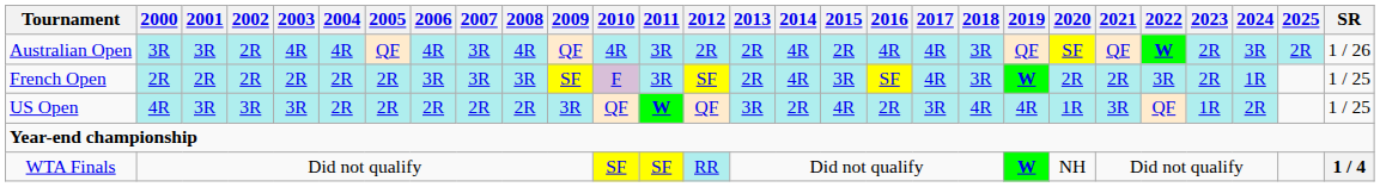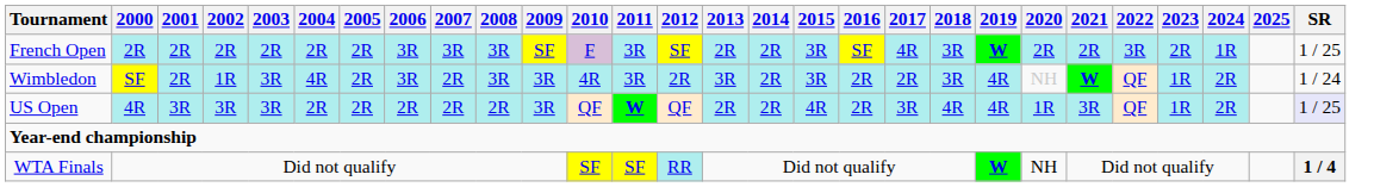 <table class="wikitable" style="text-align:center">
 <tr>
 <th>Tournament</th>
 <th><a href='#'>2000</a></th>
 <th><a href='#'>2001</a></th>
 <th><a href='#'>2002</a></th>
 <th><a href='#'>2003</a></th>
 <th><a href='#'>2004</a></th>
 <th><a href='#'>2005</a></th>
 <th><a href='#'>2006</a></th>
 <th><a href='#'>2007</a></th>
 <th><a href='#'>2008</a></th>
 <th><a href='#'>2009</a></th>
 <th><a href='#'>2010</a></th>
 <th><a href='#'>2011</a></th>
 <th><a href='#'>2012</a></th>
 <th><a href='#'>2013</a></th>
 <th><a href='#'>2014</a></th>
 <th><a href='#'>2015</a></th>
 <th><a href='#'>2016</a></th>
 <th><a href='#'>2017</a></th>
 <th><a href='#'>2018</a></th>
 <th><a href='#'>2019</a></th>
 <th><a href='#'>2020</a></th>
 <th><a href='#'>2021</a></th>
 <th><a href='#'>2022</a></th>
 <th><a href='#'>2023</a></th>
 <th><a href='#'>2024</a></th>
 <th><a href='#'>2025</a></th>
 <th>SR</th>
 </tr>
 <tr>
-<td align="left"><a href='#'>Australian Open</a></td>
-<td style="background:#afeeee;"><a href='#'>3R</a></td>
-<td style="background:#afeeee;"><a href='#'>3R</a></td>
-<td style="background:#afeeee;"><a href='#'>2R</a></td>
-<td style="background:#afeeee;"><a href='#'>4R</a></td>
-<td style="background:#afeeee;"><a href='#'>4R</a></td>
-<td style="background:#ffebcd;"><a href='#'>QF</a></td>
-<td style="background:#afeeee;"><a href='#'>4R</a></td>
-<td style="background:#afeeee;"><a href='#'>3R</a></td>
-<td style="background:#afeeee;"><a href='#'>4R</a></td>
-<td style="background:#ffebcd;"><a href='#'>QF</a></td>
-<td style="background:#afeeee;"><a href='#'>4R</a></td>
-<td style="background:#afeeee;"><a href='#'>3R</a></td>
-<td style="background:#afeeee;"><a href='#'>2R</a></td>
-<td style="background:#afeeee;"><a href='#'>2R</a></td>
-<td style="background:#afeeee;"><a href='#'>4R</a></td>
-<td style="background:#afeeee;"><a href='#'>2R</a></td>
-<td style="background:#afeeee;"><a href='#'>4R</a></td>
-<td style="background:#afeeee;"><a href='#'>4R</a></td>
-<td style="background:#afeeee;"><a href='#'>3R</a></td>
-<td style="background:#ffebcd;"><a href='#'>QF</a></td>
-<td style="background:yellow;"><a href='#'>SF</a></td>
-<td style="background:#ffebcd;"><a href='#'>QF</a></td>
-<td bgcolor="lime"><a href='#'><strong>W</strong></a></td>
-<td style="background:#afeeee;"><a href='#'>2R</a></td>
-<td style="background:#afeeee;"><a href='#'>3R</a></td>
-<td style="background:#afeeee;"><a href='#'>2R</a></td>
-<td>1 / 26</td>
-</tr>
-<tr>
 <td align="left"><a href='#'>French Open</a></td>
 <td style="background:#afeeee;"><a href='#'>2R</a></td>
 <td style="background:#afeeee;"><a href='#'>2R</a></td>
 <td style="background:#afeeee;"><a href='#'>2R</a></td>
 <td style="background:#afeeee;"><a href='#'>2R</a></td>
 <td style="background:#afeeee;"><a href='#'>2R</a></td>
 <td style="background:#afeeee;"><a href='#'>2R</a></td>
 <td style="background:#afeeee;"><a href='#'>3R</a></td>
 <td style="background:#afeeee;"><a href='#'>3R</a></td>
 <td style="background:#afeeee;"><a href='#'>3R</a></td>
 <td style="background:yellow;"><a href='#'>SF</a></td>
 <td style="background:thistle;"><a href='#'>F</a></td>
 <td style="background:#afeeee;"><a href='#'>3R</a></td>
 <td style="background:yellow;"><a href='#'>SF</a></td>
 <td style="background:#afeeee;"><a href='#'>2R</a></td>
-<td style="background:#afeeee;"><a href='#'>4R</a></td>
+<td style="background:#afeeee;"><a href='#'>2R</a></td>
 <td style="background:#afeeee;"><a href='#'>3R</a></td>
 <td style="background:yellow;"><a href='#'>SF</a></td>
 <td style="background:#afeeee;"><a href='#'>4R</a></td>
 <td style="background:#afeeee;"><a href='#'>3R</a></td>
 <td bgcolor="lime"><a href='#'><strong>W</strong></a></td>
 <td bgcolor="afeeee"><a href='#'>2R</a></td>
 <td bgcolor="afeeee"><a href='#'>2R</a></td>
 <td bgcolor="afeeee"><a href='#'>3R</a></td>
 <td style="background:#afeeee;"><a href='#'>2R</a></td>
 <td bgcolor="afeeee"><a href='#'>1R</a></td>
 <td></td>
 <td>1 / 25</td>
+</tr>
+<tr>
+<td align="left"><a href='#'>Wimbledon</a></td>
+<td style="background:yellow;"><a href='#'>SF</a></td>
+<td style="background:#afeeee;"><a href='#'>2R</a></td>
+<td style="background:#afeeee;"><a href='#'>1R</a></td>
+<td style="background:#afeeee;"><a href='#'>3R</a></td>
+<td style="background:#afeeee;"><a href='#'>4R</a></td>
+<td style="background:#afeeee;"><a href='#'>2R</a></td>
+<td style="background:#afeeee;"><a href='#'>3R</a></td>
+<td style="background:#afeeee;"><a href='#'>2R</a></td>
+<td style="background:#afeeee;"><a href='#'>3R</a></td>
+<td style="background:#afeeee;"><a href='#'>3R</a></td>
+<td style="background:#afeeee;"><a href='#'>4R</a></td>
+<td style="background:#afeeee;"><a href='#'>3R</a></td>
+<td style="background:#afeeee;"><a href='#'>2R</a></td>
+<td style="background:#afeeee;"><a href='#'>3R</a></td>
+<td style="background:#afeeee;"><a href='#'>2R</a></td>
+<td style="background:#afeeee;"><a href='#'>3R</a></td>
+<td style="background:#afeeee;"><a href='#'>2R</a></td>
+<td style="background:#afeeee;"><a href='#'>2R</a></td>
+<td style="background:#afeeee;"><a href='#'>3R</a></td>
+<td style="background:#afeeee;"><a href='#'>4R</a></td>
+<td colspan="1" style="color:#ccc">NH</td>
+<td bgcolor="lime"><a href='#'><strong>W</strong></a></td>
+<td style="background:#ffebcd;"><a href='#'>QF</a></td>
+<td style="background:#afeeee;"><a href='#'>1R</a></td>
+<td style="background:#afeeee;"><a href='#'>2R</a></td>
+<td></td>
+<td>1 / 24</td>
 </tr>
 <tr>
 <td align="left"><a href='#'>US Open</a></td>
 <td style="background:#afeeee;"><a href='#'>4R</a></td>
 <td style="background:#afeeee;"><a href='#'>3R</a></td>
 <td style="background:#afeeee;"><a href='#'>3R</a></td>
 <td style="background:#afeeee;"><a href='#'>3R</a></td>
 <td style="background:#afeeee;"><a href='#'>2R</a></td>
 <td style="background:#afeeee;"><a href='#'>2R</a></td>
 <td style="background:#afeeee;"><a href='#'>2R</a></td>
 <td style="background:#afeeee;"><a href='#'>2R</a></td>
 <td style="background:#afeeee;"><a href='#'>2R</a></td>
 <td style="background:#afeeee;"><a href='#'>3R</a></td>
 <td style="background:#ffebcd;"><a href='#'>QF</a></td>
 <td bgcolor="lime"><a href='#'><strong>W</strong></a></td>
 <td style="background:#ffebcd;"><a href='#'>QF</a></td>
-<td style="background:#afeeee;"><a href='#'>3R</a></td>
+<td style="background:#afeeee;"><a href='#'>2R</a></td>
 <td style="background:#afeeee;"><a href='#'>2R</a></td>
 <td style="background:#afeeee;"><a href='#'>4R</a></td>
 <td style="background:#afeeee;"><a href='#'>2R</a></td>
 <td style="background:#afeeee;"><a href='#'>3R</a></td>
 <td style="background:#afeeee;"><a href='#'>4R</a></td>
 <td style="background:#afeeee;"><a href='#'>4R</a></td>
 <td bgcolor="afeeee"><a href='#'>1R</a></td>
 <td bgcolor="afeeee"><a href='#'>3R</a></td>
 <td style="background:#ffebcd;"><a href='#'>QF</a></td>
 <td style="background:#afeeee;"><a href='#'>1R</a></td>
 <td style="background:#afeeee;"><a href='#'>2R</a></td>
 <td></td>
-<td>1 / 25</td>
+<td style="background: lavender;">1 / 25</td>
 </tr>
 <tr>
 <td colspan="28" style="text-align:left;"><strong>Year-end championship</strong></td>
 </tr>
 <tr>
 <td><a href='#'>WTA Finals</a></td>
 <td colspan="10">Did not qualify</td>
 <td style="background:yellow;"><a href='#'>SF</a></td>
 <td style="background:yellow;"><a href='#'>SF</a></td>
 <td style="background:#afeeee;"><a href='#'>RR</a></td>
 <td colspan="6">Did not qualify</td>
 <td bgcolor="lime"><a href='#'><strong>W</strong></a></td>
 <td>NH</td>
 <td colspan="4">Did not qualify</td>
 <td></td>
 <th>1 / 4</th>
 </tr>
 </table>
